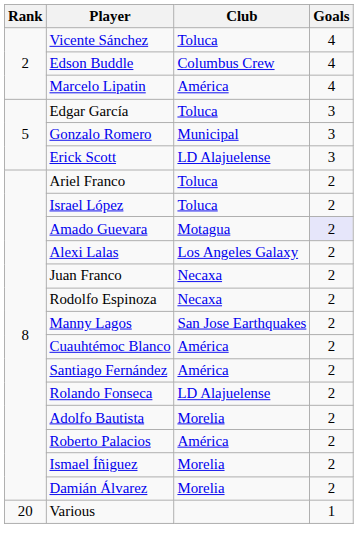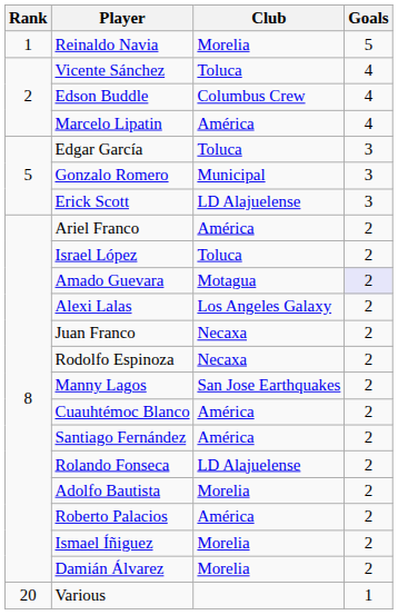 <table class="wikitable">
 <tr>
 <th>Rank</th>
 <th>Player</th>
 <th>Club</th>
 <th>Goals</th>
+</tr>
+<tr>
+<td rowspan="1" align=center>1</td>
+<td> <a href='#'>Reinaldo Navia</a></td>
+<td> <a href='#'>Morelia</a></td>
+<td align=center>5</td>
 </tr>
 <tr>
 <td rowspan="3" align=center>2</td>
 <td> <a href='#'>Vicente Sánchez</a></td>
 <td> <a href='#'>Toluca</a></td>
 <td align=center>4</td>
 </tr>
 <tr>
 <td> <a href='#'>Edson Buddle</a></td>
 <td> <a href='#'>Columbus Crew</a></td>
 <td align=center>4</td>
 </tr>
 <tr>
 <td> <a href='#'>Marcelo Lipatin</a></td>
 <td> <a href='#'>América</a></td>
 <td align=center>4</td>
 </tr>
 <tr>
 <td rowspan="3" align=center>5</td>
 <td> Edgar García</td>
 <td> <a href='#'>Toluca</a></td>
 <td align=center>3</td>
 </tr>
 <tr>
 <td> <a href='#'>Gonzalo Romero</a></td>
 <td> <a href='#'>Municipal</a></td>
 <td align=center>3</td>
 </tr>
 <tr>
 <td> <a href='#'>Erick Scott</a></td>
 <td> <a href='#'>LD Alajuelense</a></td>
 <td align=center>3</td>
 </tr>
 <tr>
 <td rowspan="14" align=center>8</td>
 <td> Ariel Franco</td>
-<td> <a href='#'>Toluca</a></td>
+<td> <a href='#'>América</a></td>
 <td align=center>2</td>
 </tr>
 <tr>
 <td> <a href='#'>Israel López</a></td>
 <td> <a href='#'>Toluca</a></td>
 <td align=center>2</td>
 </tr>
 <tr>
 <td> <a href='#'>Amado Guevara</a></td>
 <td> <a href='#'>Motagua</a></td>
 <td align=center style="background: lavender;">2</td>
 </tr>
 <tr>
 <td> <a href='#'>Alexi Lalas</a></td>
 <td> <a href='#'>Los Angeles Galaxy</a></td>
 <td align=center>2</td>
 </tr>
 <tr>
 <td> Juan Franco</td>
 <td> <a href='#'>Necaxa</a></td>
 <td align=center>2</td>
 </tr>
 <tr>
 <td> Rodolfo Espinoza</td>
 <td> <a href='#'>Necaxa</a></td>
 <td align=center>2</td>
 </tr>
 <tr>
 <td> <a href='#'>Manny Lagos</a></td>
 <td> <a href='#'>San Jose Earthquakes</a></td>
 <td align=center>2</td>
 </tr>
 <tr>
 <td> <a href='#'>Cuauhtémoc Blanco</a></td>
 <td> <a href='#'>América</a></td>
 <td align=center>2</td>
 </tr>
 <tr>
 <td> <a href='#'>Santiago Fernández</a></td>
 <td> <a href='#'>América</a></td>
 <td align=center>2</td>
 </tr>
 <tr>
 <td> <a href='#'>Rolando Fonseca</a></td>
 <td> <a href='#'>LD Alajuelense</a></td>
 <td align=center>2</td>
 </tr>
 <tr>
 <td> <a href='#'>Adolfo Bautista</a></td>
 <td> <a href='#'>Morelia</a></td>
 <td align=center>2</td>
 </tr>
 <tr>
 <td> <a href='#'>Roberto Palacios</a></td>
 <td> <a href='#'>América</a></td>
 <td align=center>2</td>
 </tr>
 <tr>
 <td> <a href='#'>Ismael Íñiguez</a></td>
 <td> <a href='#'>Morelia</a></td>
 <td align=center>2</td>
 </tr>
 <tr>
 <td> <a href='#'>Damián Álvarez</a></td>
 <td> <a href='#'>Morelia</a></td>
 <td align=center>2</td>
 </tr>
 <tr>
 <td rowspan="1" align=center>20</td>
 <td>Various</td>
 <td></td>
 <td align=center>1</td>
 </tr>
 </table>
